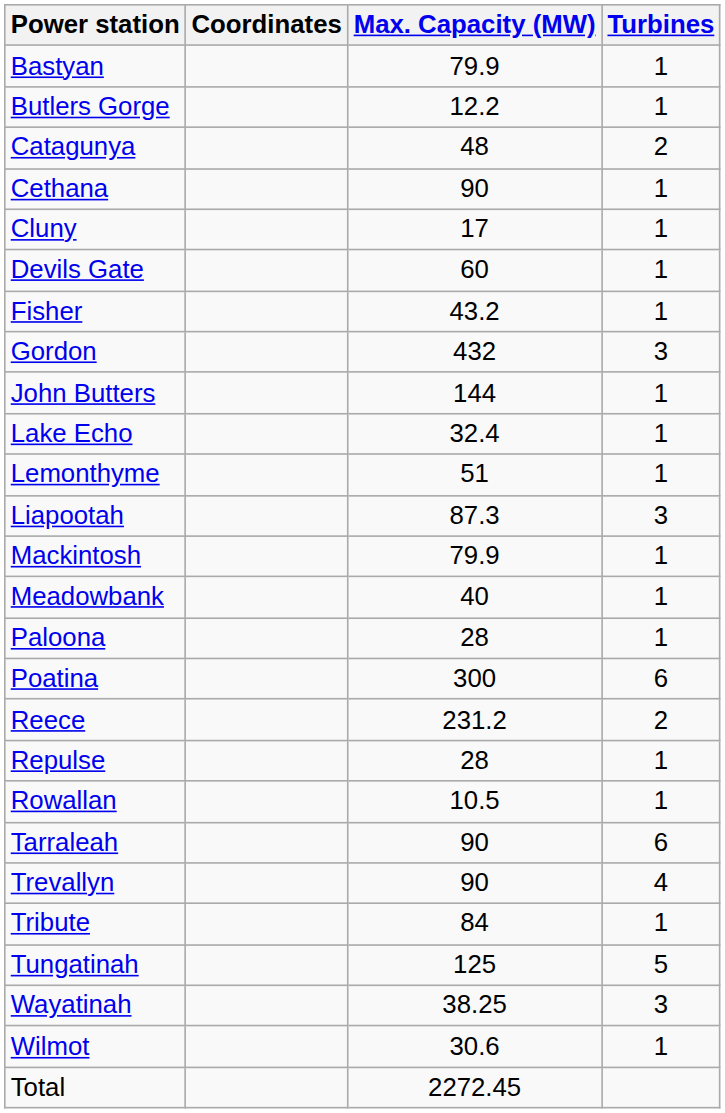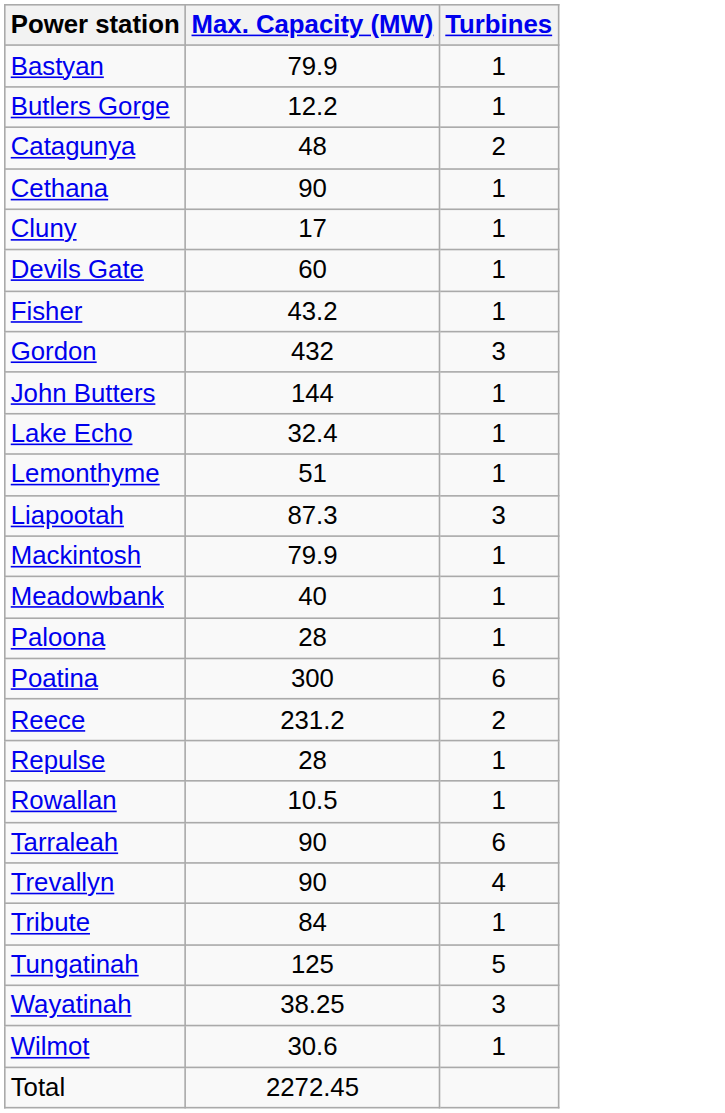 <table class="wikitable sortable" style="text-align: center">
 <tr>
 <th>Power station</th>
-<th>Coordinates</th>
 <th><a href='#'>Max. Capacity (MW)</a></th>
 <th><a href='#'>Turbines</a></th>
 </tr>
 <tr>
 <td align="left"><a href='#'>Bastyan</a></td>
-<td></td>
 <td>79.9</td>
 <td>1</td>
 </tr>
 <tr>
 <td align="left"><a href='#'>Butlers Gorge</a></td>
-<td></td>
 <td>12.2</td>
 <td>1</td>
 </tr>
 <tr>
 <td align="left"><a href='#'>Catagunya</a></td>
-<td></td>
 <td>48</td>
 <td>2</td>
 </tr>
 <tr>
 <td align="left"><a href='#'>Cethana</a></td>
-<td></td>
 <td>90</td>
 <td>1</td>
 </tr>
 <tr>
 <td align="left"><a href='#'>Cluny</a></td>
-<td></td>
 <td>17</td>
 <td>1</td>
 </tr>
 <tr>
 <td align="left"><a href='#'>Devils Gate</a></td>
-<td></td>
 <td>60</td>
 <td>1</td>
 </tr>
 <tr>
 <td align="left"><a href='#'>Fisher</a></td>
-<td></td>
 <td>43.2</td>
 <td>1</td>
 </tr>
 <tr>
 <td align="left"><a href='#'>Gordon</a></td>
-<td></td>
 <td>432</td>
 <td>3</td>
 </tr>
 <tr>
 <td align="left"><a href='#'>John Butters</a></td>
-<td></td>
 <td>144</td>
 <td>1</td>
 </tr>
 <tr>
 <td align="left"><a href='#'>Lake Echo</a></td>
-<td></td>
 <td>32.4</td>
 <td>1</td>
 </tr>
 <tr>
 <td align="left"><a href='#'>Lemonthyme</a></td>
-<td></td>
 <td>51</td>
 <td>1</td>
 </tr>
 <tr>
 <td align="left"><a href='#'>Liapootah</a></td>
-<td></td>
 <td>87.3</td>
 <td>3</td>
 </tr>
 <tr>
 <td align="left"><a href='#'>Mackintosh</a></td>
-<td></td>
 <td>79.9</td>
 <td>1</td>
 </tr>
 <tr>
 <td align="left"><a href='#'>Meadowbank</a></td>
-<td></td>
 <td>40</td>
 <td>1</td>
 </tr>
 <tr>
 <td align="left"><a href='#'>Paloona</a></td>
-<td></td>
 <td>28</td>
 <td>1</td>
 </tr>
 <tr>
 <td align="left"><a href='#'>Poatina</a></td>
-<td></td>
 <td>300</td>
 <td>6</td>
 </tr>
 <tr>
 <td align="left"><a href='#'>Reece</a></td>
-<td></td>
 <td>231.2</td>
 <td>2</td>
 </tr>
 <tr>
 <td align="left"><a href='#'>Repulse</a></td>
-<td></td>
 <td>28</td>
 <td>1</td>
 </tr>
 <tr>
 <td align="left"><a href='#'>Rowallan</a></td>
-<td></td>
 <td>10.5</td>
 <td>1</td>
 </tr>
 <tr>
 <td align="left"><a href='#'>Tarraleah</a></td>
-<td></td>
 <td>90</td>
 <td>6</td>
 </tr>
 <tr>
 <td align="left"><a href='#'>Trevallyn</a></td>
-<td></td>
 <td>90</td>
 <td>4</td>
 </tr>
 <tr>
 <td align="left"><a href='#'>Tribute</a></td>
-<td></td>
 <td>84</td>
 <td>1</td>
 </tr>
 <tr>
 <td align="left"><a href='#'>Tungatinah</a></td>
-<td></td>
 <td>125</td>
 <td>5</td>
 </tr>
 <tr>
 <td align="left"><a href='#'>Wayatinah</a></td>
-<td></td>
 <td>38.25</td>
 <td>3</td>
 </tr>
 <tr>
 <td align="left"><a href='#'>Wilmot</a></td>
-<td></td>
 <td>30.6</td>
 <td>1</td>
 </tr>
 <tr>
 <td align="left">Total</td>
-<td></td>
 <td>2272.45</td>
 <td></td>
 </tr>
 </table>
